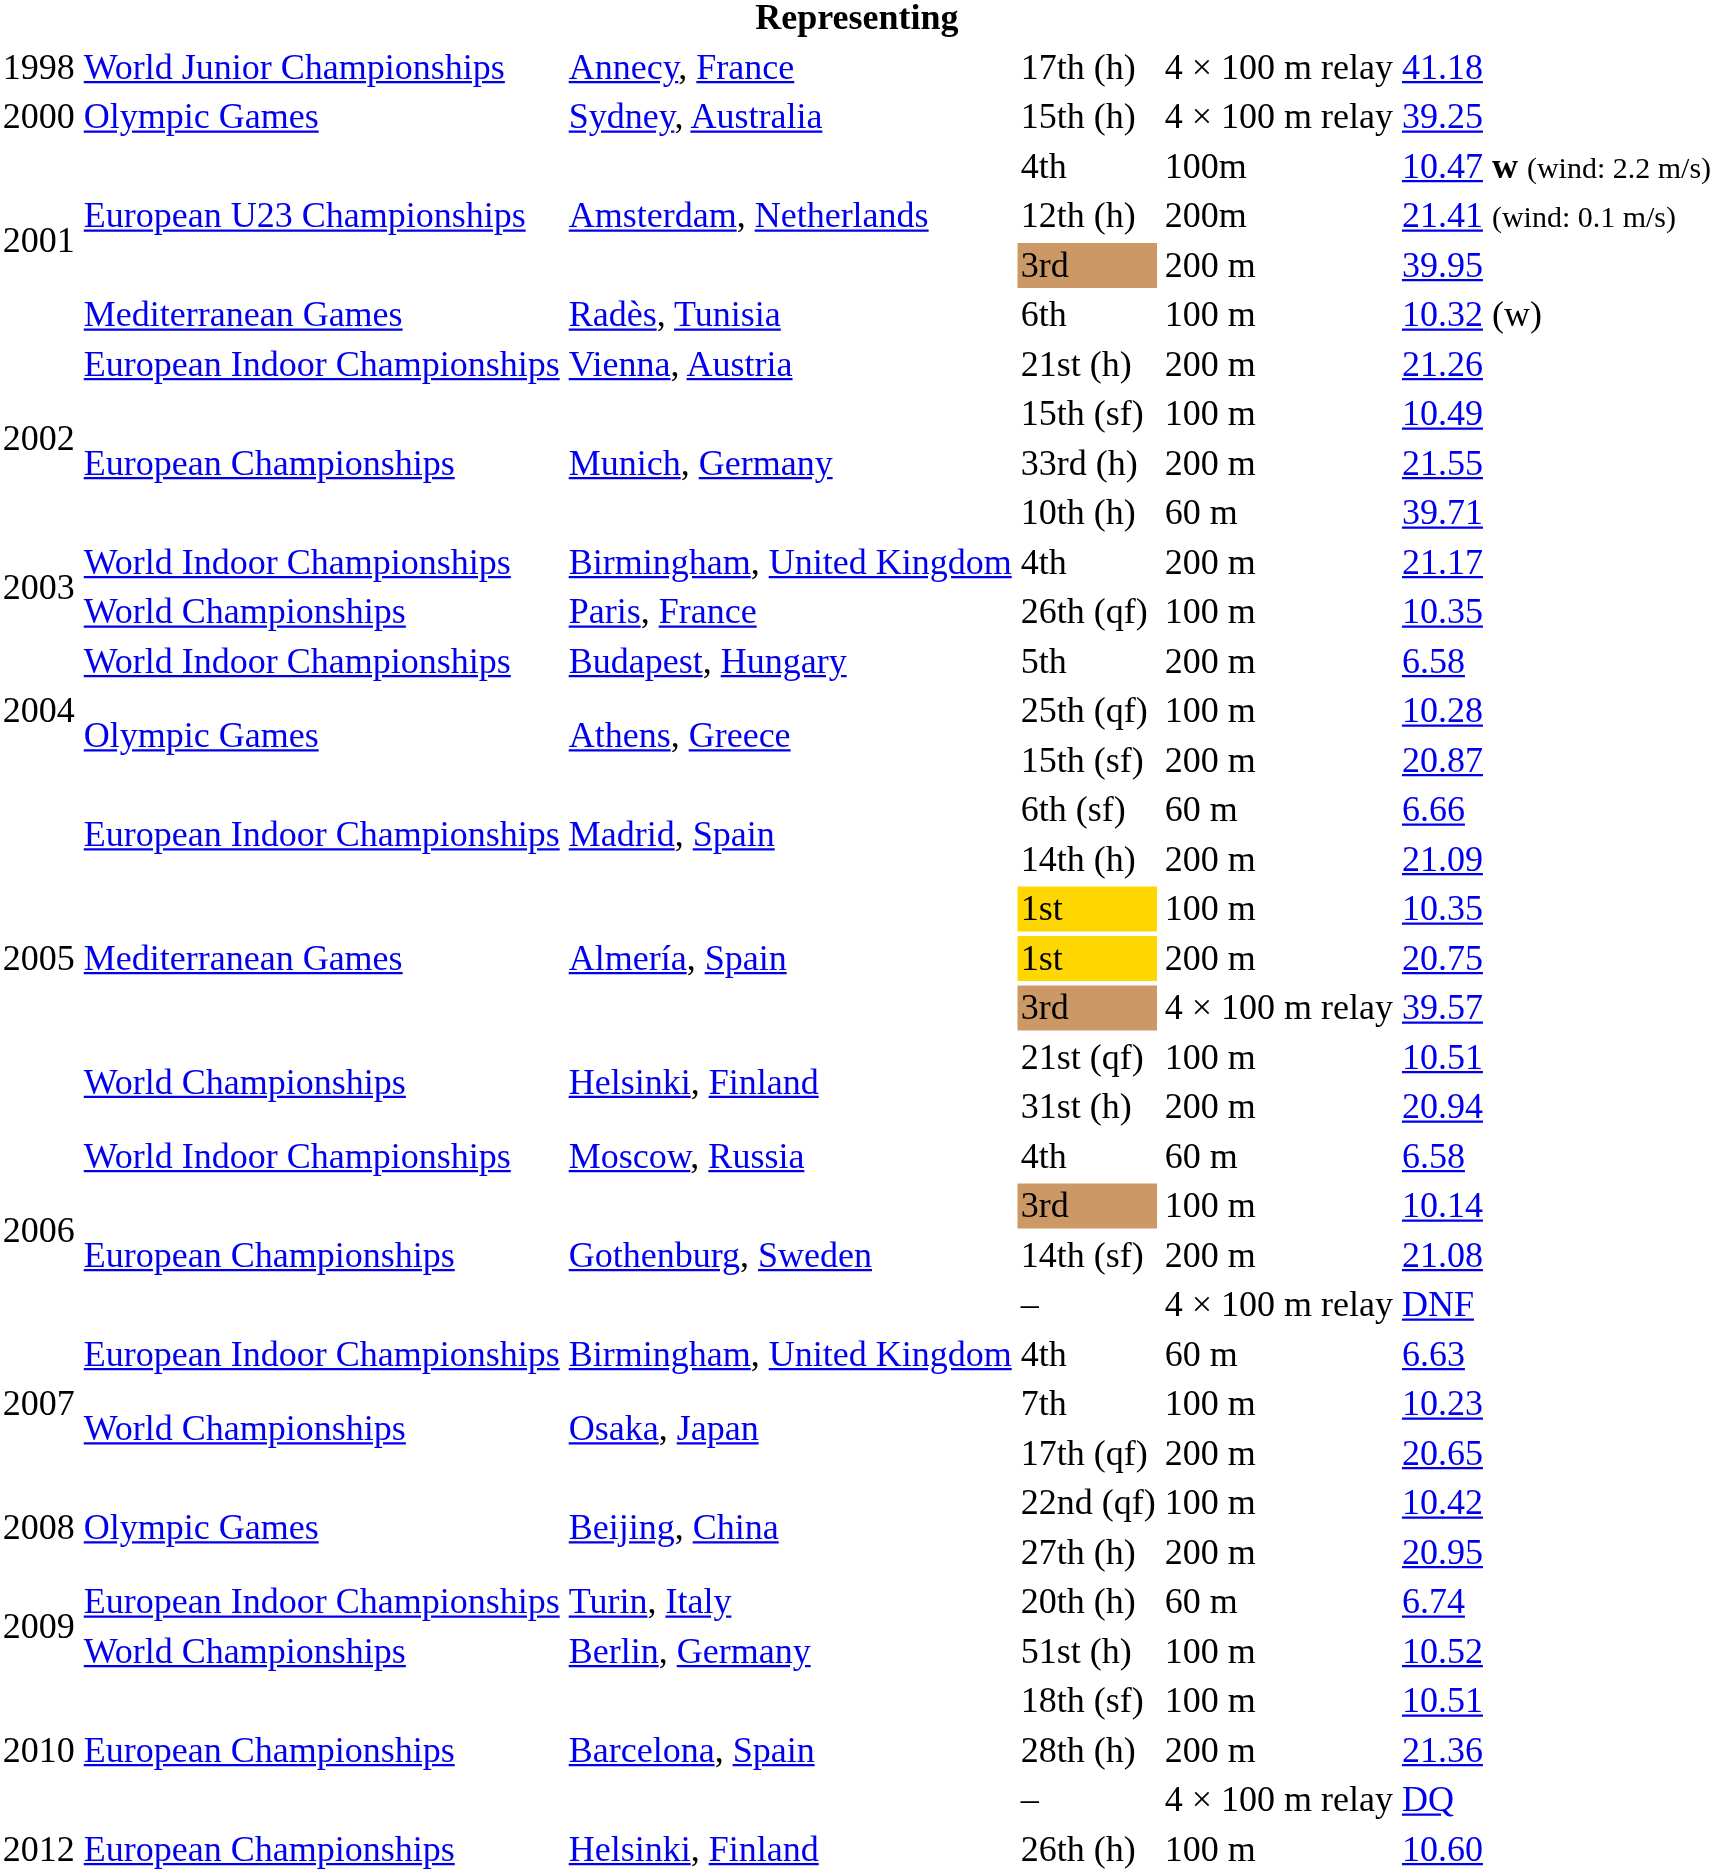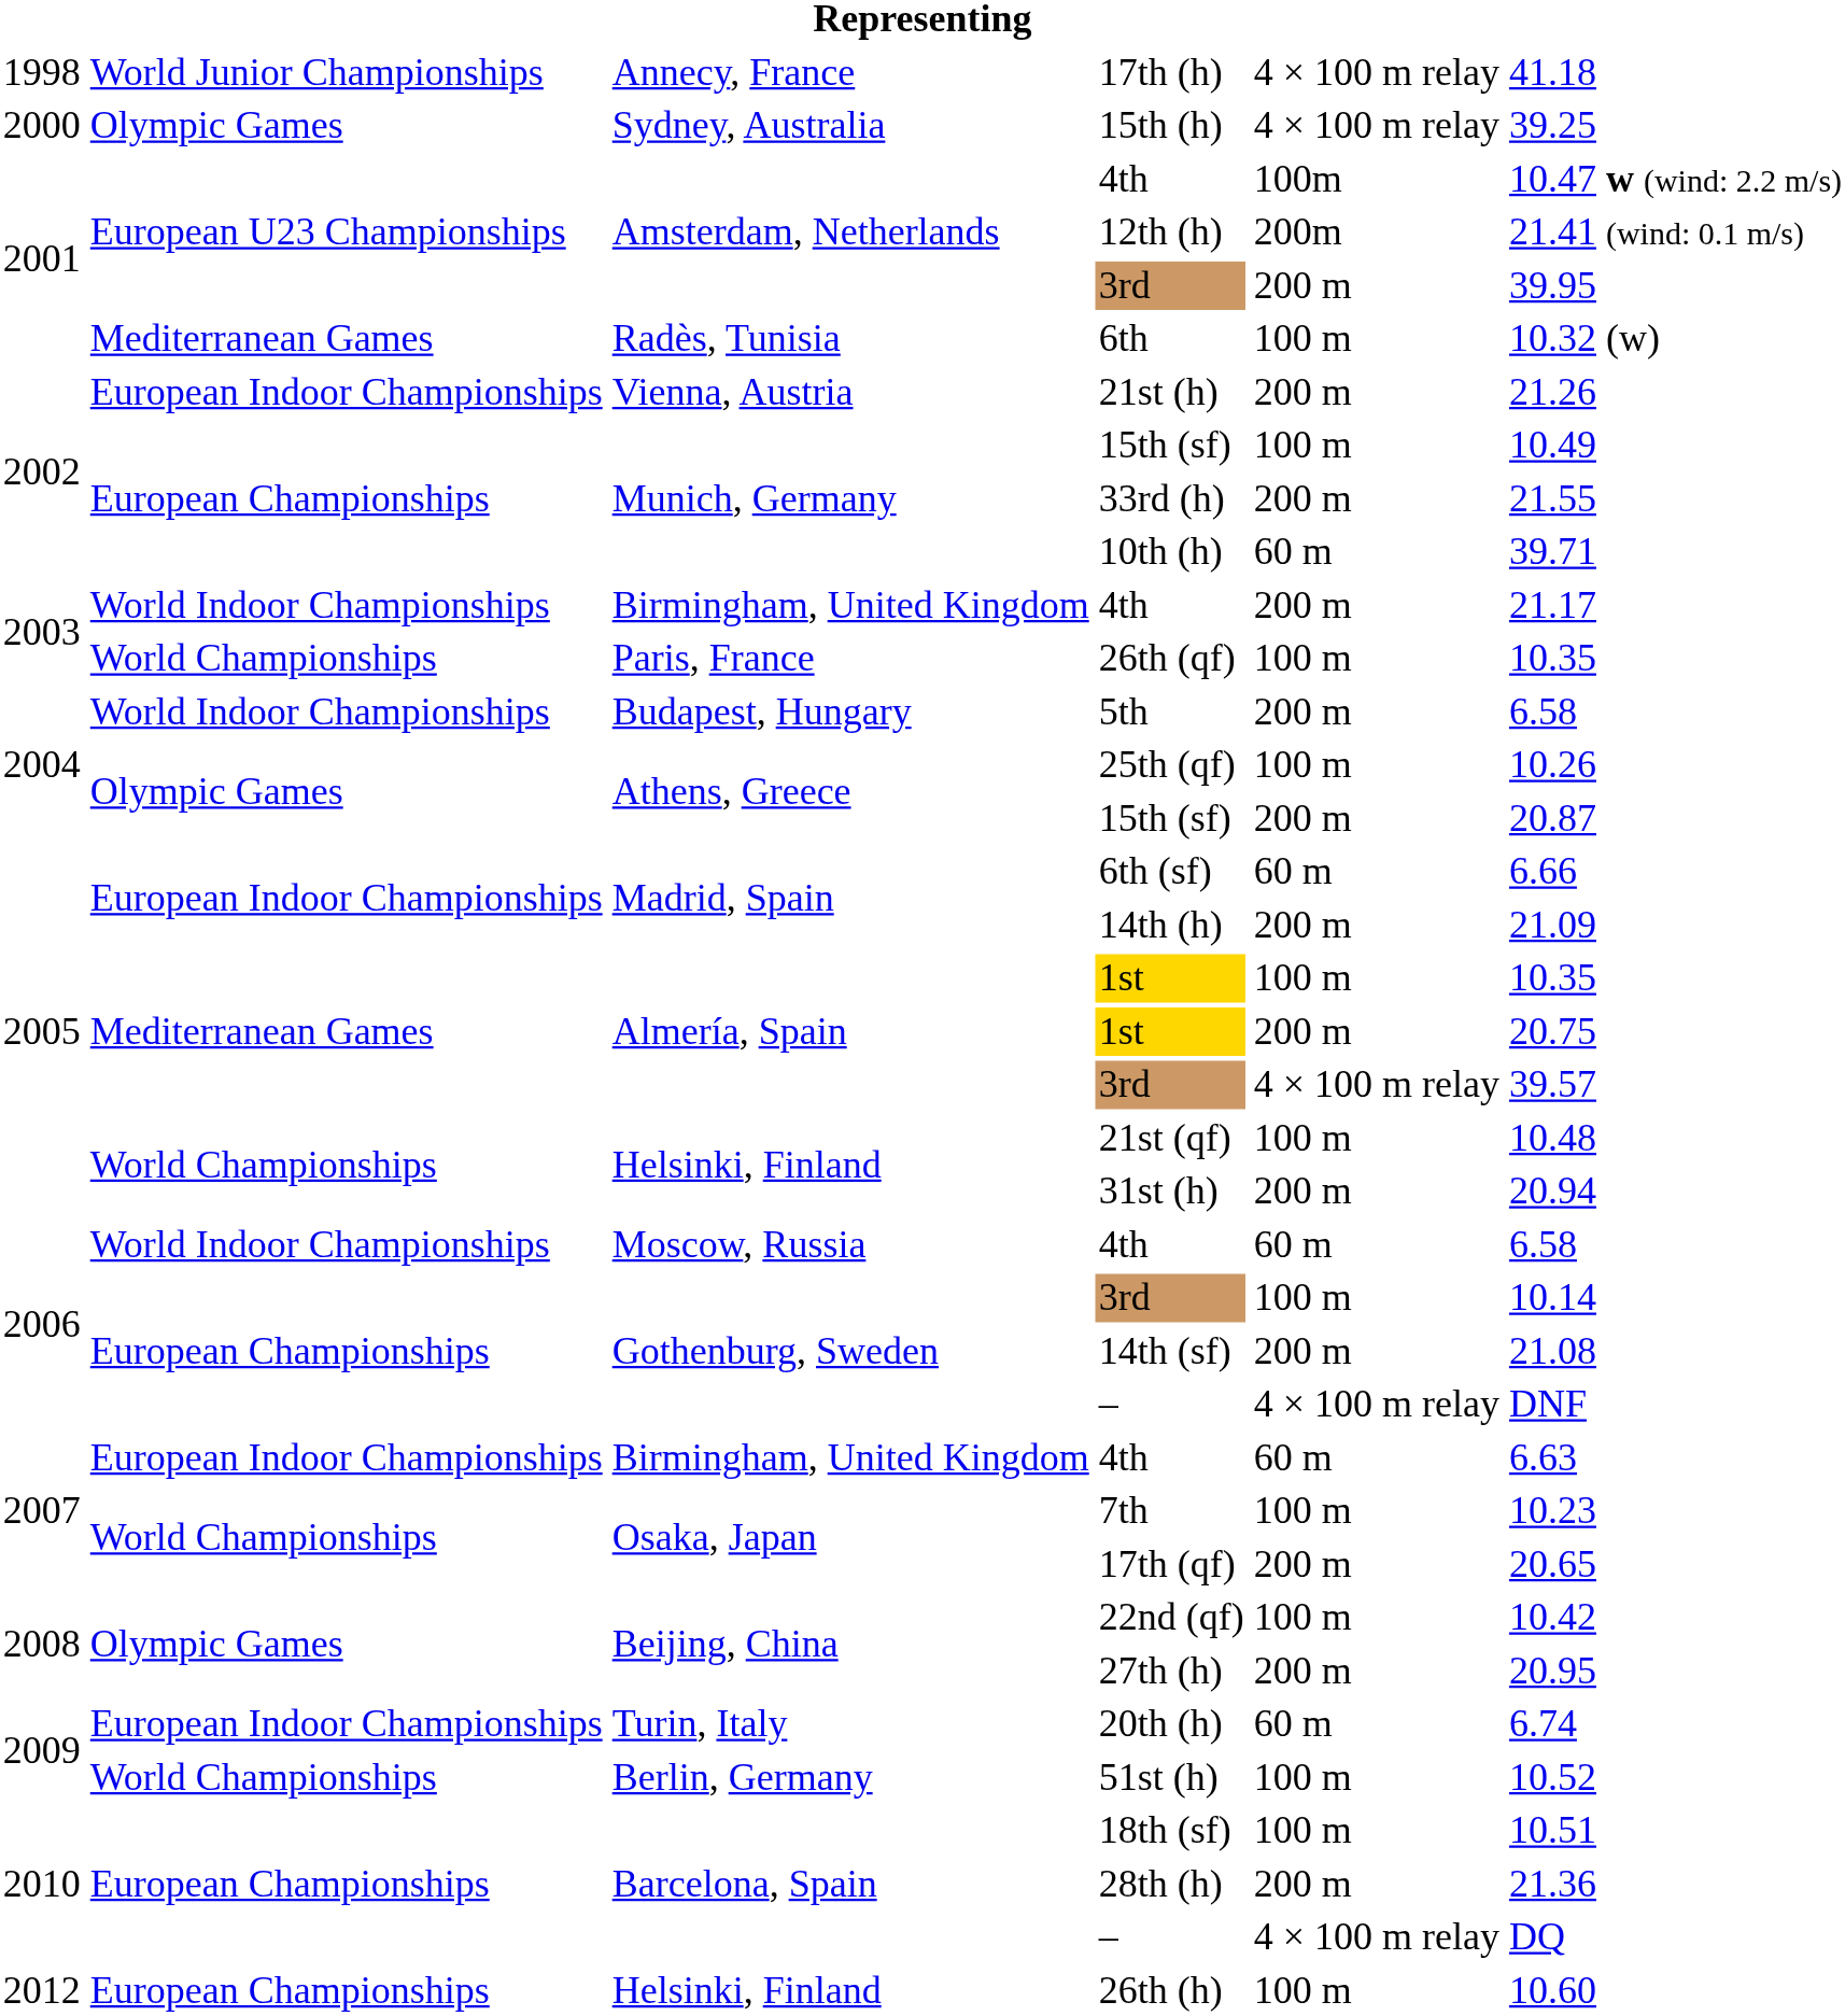 <table>
 <tr>
 <th colspan="6">Representing </th>
 </tr>
 <tr>
 <td>1998</td>
 <td><a href='#'>World Junior Championships</a></td>
 <td><a href='#'>Annecy</a>, <a href='#'>France</a></td>
 <td>17th (h)</td>
 <td>4 × 100 m relay</td>
 <td><a href='#'>41.18</a></td>
 </tr>
 <tr>
 <td>2000</td>
 <td><a href='#'>Olympic Games</a></td>
 <td><a href='#'>Sydney</a>, <a href='#'>Australia</a></td>
 <td>15th (h)</td>
 <td>4 × 100 m relay</td>
 <td><a href='#'>39.25</a></td>
 </tr>
 <tr>
 <td rowspan=4>2001</td>
 <td rowspan=3><a href='#'>European U23 Championships</a></td>
 <td rowspan=3><a href='#'>Amsterdam</a>, <a href='#'>Netherlands</a></td>
 <td>4th</td>
 <td>100m</td>
 <td><a href='#'>10.47</a> <strong>w</strong> <small>(wind: 2.2 m/s)</small></td>
 </tr>
 <tr>
 <td>12th (h)</td>
 <td>200m</td>
 <td><a href='#'>21.41</a> <small>(wind: 0.1 m/s)</small></td>
 </tr>
 <tr>
 <td bgcolor="cc9966">3rd</td>
 <td>200 m</td>
 <td><a href='#'>39.95</a></td>
 </tr>
 <tr>
 <td><a href='#'>Mediterranean Games</a></td>
 <td><a href='#'>Radès</a>, <a href='#'>Tunisia</a></td>
 <td>6th</td>
 <td>100 m</td>
 <td><a href='#'>10.32</a> (w)</td>
 </tr>
 <tr>
 <td rowspan=4>2002</td>
 <td><a href='#'>European Indoor Championships</a></td>
 <td><a href='#'>Vienna</a>, <a href='#'>Austria</a></td>
 <td>21st (h)</td>
 <td>200 m</td>
 <td><a href='#'>21.26</a></td>
 </tr>
 <tr>
 <td rowspan=3><a href='#'>European Championships</a></td>
 <td rowspan=3><a href='#'>Munich</a>, <a href='#'>Germany</a></td>
 <td>15th (sf)</td>
 <td>100 m</td>
 <td><a href='#'>10.49</a></td>
 </tr>
 <tr>
 <td>33rd (h)</td>
 <td>200 m</td>
 <td><a href='#'>21.55</a></td>
 </tr>
 <tr>
 <td>10th (h)</td>
 <td>60 m</td>
 <td><a href='#'>39.71</a></td>
 </tr>
 <tr>
 <td rowspan=2>2003</td>
 <td><a href='#'>World Indoor Championships</a></td>
 <td><a href='#'>Birmingham</a>, <a href='#'>United Kingdom</a></td>
 <td>4th</td>
 <td>200 m</td>
 <td><a href='#'>21.17</a></td>
 </tr>
 <tr>
 <td><a href='#'>World Championships</a></td>
 <td><a href='#'>Paris</a>, <a href='#'>France</a></td>
 <td>26th (qf)</td>
 <td>100 m</td>
 <td><a href='#'>10.35</a></td>
 </tr>
 <tr>
 <td rowspan=3>2004</td>
 <td><a href='#'>World Indoor Championships</a></td>
 <td><a href='#'>Budapest</a>, <a href='#'>Hungary</a></td>
 <td>5th</td>
 <td>200 m</td>
 <td><a href='#'>6.58</a></td>
 </tr>
 <tr>
 <td rowspan=2><a href='#'>Olympic Games</a></td>
 <td rowspan=2><a href='#'>Athens</a>, <a href='#'>Greece</a></td>
 <td>25th (qf)</td>
 <td>100 m</td>
-<td><a href='#'>10.28</a></td>
+<td><a href='#'>10.26</a></td>
 </tr>
 <tr>
 <td>15th (sf)</td>
 <td>200 m</td>
 <td><a href='#'>20.87</a></td>
 </tr>
 <tr>
 <td rowspan=7>2005</td>
 <td rowspan=2><a href='#'>European Indoor Championships</a></td>
 <td rowspan=2><a href='#'>Madrid</a>, <a href='#'>Spain</a></td>
 <td>6th (sf)</td>
 <td>60 m</td>
 <td><a href='#'>6.66</a></td>
 </tr>
 <tr>
 <td>14th (h)</td>
 <td>200 m</td>
 <td><a href='#'>21.09</a></td>
 </tr>
 <tr>
 <td rowspan=3><a href='#'>Mediterranean Games</a></td>
 <td rowspan=3><a href='#'>Almería</a>, <a href='#'>Spain</a></td>
 <td bgcolor=gold>1st</td>
 <td>100 m</td>
 <td><a href='#'>10.35</a></td>
 </tr>
 <tr>
 <td bgcolor=gold>1st</td>
 <td>200 m</td>
 <td><a href='#'>20.75</a></td>
 </tr>
 <tr>
 <td bgcolor=cc9966>3rd</td>
 <td>4 × 100 m relay</td>
 <td><a href='#'>39.57</a></td>
 </tr>
 <tr>
 <td rowspan=2><a href='#'>World Championships</a></td>
 <td rowspan=2><a href='#'>Helsinki</a>, <a href='#'>Finland</a></td>
 <td>21st (qf)</td>
 <td>100 m</td>
-<td><a href='#'>10.51</a></td>
+<td><a href='#'>10.48</a></td>
 </tr>
 <tr>
 <td>31st (h)</td>
 <td>200 m</td>
 <td><a href='#'>20.94</a></td>
 </tr>
 <tr>
 <td rowspan=4>2006</td>
 <td><a href='#'>World Indoor Championships</a></td>
 <td><a href='#'>Moscow</a>, <a href='#'>Russia</a></td>
 <td>4th</td>
 <td>60 m</td>
 <td><a href='#'>6.58</a></td>
 </tr>
 <tr>
 <td rowspan=3><a href='#'>European Championships</a></td>
 <td rowspan=3><a href='#'>Gothenburg</a>, <a href='#'>Sweden</a></td>
 <td bgcolor=cc9966>3rd</td>
 <td>100 m</td>
 <td><a href='#'>10.14</a></td>
 </tr>
 <tr>
 <td>14th (sf)</td>
 <td>200 m</td>
 <td><a href='#'>21.08</a></td>
 </tr>
 <tr>
 <td>–</td>
 <td>4 × 100 m relay</td>
 <td><a href='#'>DNF</a></td>
 </tr>
 <tr>
 <td rowspan=3>2007</td>
 <td><a href='#'>European Indoor Championships</a></td>
 <td><a href='#'>Birmingham</a>, <a href='#'>United Kingdom</a></td>
 <td>4th</td>
 <td>60 m</td>
 <td><a href='#'>6.63</a></td>
 </tr>
 <tr>
 <td rowspan=2><a href='#'>World Championships</a></td>
 <td rowspan=2><a href='#'>Osaka</a>, <a href='#'>Japan</a></td>
 <td>7th</td>
 <td>100 m</td>
 <td><a href='#'>10.23</a></td>
 </tr>
 <tr>
 <td>17th (qf)</td>
 <td>200 m</td>
 <td><a href='#'>20.65</a></td>
 </tr>
 <tr>
 <td rowspan=2>2008</td>
 <td rowspan=2><a href='#'>Olympic Games</a></td>
 <td rowspan=2><a href='#'>Beijing</a>, <a href='#'>China</a></td>
 <td>22nd (qf)</td>
 <td>100 m</td>
 <td><a href='#'>10.42</a></td>
 </tr>
 <tr>
 <td>27th (h)</td>
 <td>200 m</td>
 <td><a href='#'>20.95</a></td>
 </tr>
 <tr>
 <td rowspan=2>2009</td>
 <td><a href='#'>European Indoor Championships</a></td>
 <td><a href='#'>Turin</a>, <a href='#'>Italy</a></td>
 <td>20th (h)</td>
 <td>60 m</td>
 <td><a href='#'>6.74</a></td>
 </tr>
 <tr>
 <td><a href='#'>World Championships</a></td>
 <td><a href='#'>Berlin</a>, <a href='#'>Germany</a></td>
 <td>51st (h)</td>
 <td>100 m</td>
 <td><a href='#'>10.52</a></td>
 </tr>
 <tr>
 <td rowspan=3>2010</td>
 <td rowspan=3><a href='#'>European Championships</a></td>
 <td rowspan=3><a href='#'>Barcelona</a>, <a href='#'>Spain</a></td>
 <td>18th (sf)</td>
 <td>100 m</td>
 <td><a href='#'>10.51</a></td>
 </tr>
 <tr>
 <td>28th (h)</td>
 <td>200 m</td>
 <td><a href='#'>21.36</a></td>
 </tr>
 <tr>
 <td>–</td>
 <td>4 × 100 m relay</td>
 <td><a href='#'>DQ</a></td>
 </tr>
 <tr>
 <td>2012</td>
 <td><a href='#'>European Championships</a></td>
 <td><a href='#'>Helsinki</a>, <a href='#'>Finland</a></td>
 <td>26th (h)</td>
 <td>100 m</td>
 <td><a href='#'>10.60</a></td>
 </tr>
 </table>
